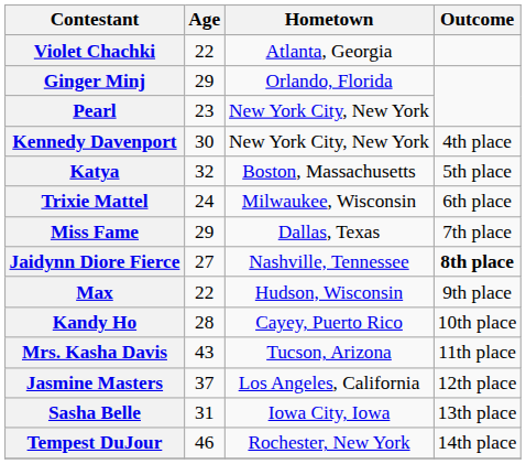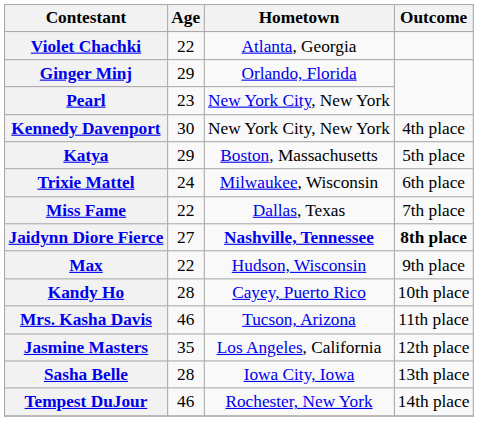 <table class="wikitable sortable" style="text-align:center">
 <tr>
 <th scope="col">Contestant</th>
 <th scope="col">Age</th>
 <th scope="col">Hometown</th>
 <th scope="col">Outcome</th>
 </tr>
 <tr>
 <th scope="row"><a href='#'>Violet Chachki</a></th>
 <td>22</td>
 <td><a href='#'>Atlanta</a>, Georgia</td>
 <td></td>
 </tr>
 <tr>
 <th scope="row"><a href='#'>Ginger Minj</a></th>
 <td>29</td>
 <td><a href='#'>Orlando, Florida</a></td>
 <td rowspan="2" nowrap></td>
 </tr>
 <tr>
 <th scope="row"><a href='#'>Pearl</a></th>
 <td>23</td>
 <td nowrap><a href='#'>New York City</a>, New York</td>
 </tr>
 <tr>
 <th scope="row"><a href='#'>Kennedy Davenport</a></th>
 <td>30</td>
 <td>New York City, New York</td>
 <td>4th place</td>
 </tr>
 <tr>
 <th scope="row"><a href='#'>Katya</a></th>
-<td>32</td>
+<td>29</td>
 <td><a href='#'>Boston</a>, Massachusetts</td>
 <td>5th place</td>
 </tr>
 <tr>
 <th scope="row"><a href='#'>Trixie Mattel</a></th>
 <td>24</td>
 <td><a href='#'>Milwaukee</a>, Wisconsin</td>
 <td>6th place</td>
 </tr>
 <tr>
 <th scope="row"><a href='#'>Miss Fame</a></th>
-<td>29</td>
+<td>22</td>
 <td><a href='#'>Dallas</a>, Texas</td>
 <td>7th place</td>
 </tr>
 <tr>
 <th scope="row" nowrap><a href='#'>Jaidynn Diore Fierce</a></th>
 <td>27</td>
-<td><a href='#'>Nashville, Tennessee</a></td>
+<td><strong><a href='#'>Nashville, Tennessee</a></strong></td>
 <td><strong>8th place</strong></td>
 </tr>
 <tr>
 <th scope="row"><a href='#'>Max</a></th>
 <td>22</td>
 <td><a href='#'>Hudson, Wisconsin</a></td>
 <td>9th place</td>
 </tr>
 <tr>
 <th scope="row"><a href='#'>Kandy Ho</a></th>
 <td>28</td>
 <td><a href='#'>Cayey, Puerto Rico</a></td>
 <td>10th place</td>
 </tr>
 <tr>
 <th scope="row"><a href='#'>Mrs. Kasha Davis</a></th>
-<td>43</td>
+<td>46</td>
 <td><a href='#'>Tucson, Arizona</a></td>
 <td>11th place</td>
 </tr>
 <tr>
 <th scope="row"><a href='#'>Jasmine Masters</a></th>
-<td>37</td>
+<td>35</td>
 <td><a href='#'>Los Angeles</a>, California</td>
 <td>12th place</td>
 </tr>
 <tr>
 <th scope="row"><a href='#'>Sasha Belle</a></th>
-<td>31</td>
+<td>28</td>
 <td><a href='#'>Iowa City, Iowa</a></td>
 <td>13th place</td>
 </tr>
 <tr>
 <th scope="row"><a href='#'>Tempest DuJour</a></th>
 <td>46</td>
 <td><a href='#'>Rochester, New York</a></td>
 <td>14th place</td>
 </tr>
 <tr>
 </tr>
 </table>
